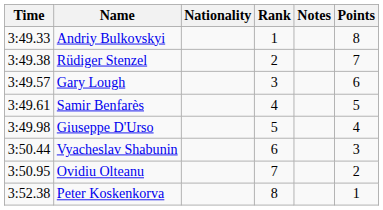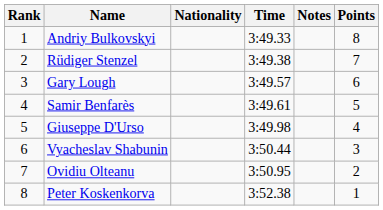 <table class="wikitable sortable" style="text-align:center">
 <tr>
-<th>Time</th>
+<th>Rank</th>
 <th>Name</th>
 <th>Nationality</th>
-<th>Rank</th>
+<th>Time</th>
 <th>Notes</th>
 <th>Points</th>
 </tr>
 <tr>
-<td>3:49.33</td>
+<td>1</td>
 <td align=left><a href='#'>Andriy Bulkovskyi</a></td>
 <td align=left></td>
-<td>1</td>
+<td>3:49.33</td>
 <td></td>
 <td>8</td>
 </tr>
 <tr>
-<td>3:49.38</td>
+<td>2</td>
 <td align=left><a href='#'>Rüdiger Stenzel</a></td>
 <td align=left></td>
-<td>2</td>
+<td>3:49.38</td>
 <td></td>
 <td>7</td>
 </tr>
 <tr>
-<td>3:49.57</td>
+<td>3</td>
 <td align=left><a href='#'>Gary Lough</a></td>
 <td align=left></td>
-<td>3</td>
+<td>3:49.57</td>
 <td></td>
 <td>6</td>
 </tr>
 <tr>
-<td>3:49.61</td>
+<td>4</td>
 <td align=left><a href='#'>Samir Benfarès</a></td>
 <td align=left></td>
-<td>4</td>
+<td>3:49.61</td>
 <td></td>
 <td>5</td>
 </tr>
 <tr>
-<td>3:49.98</td>
+<td>5</td>
 <td align=left><a href='#'>Giuseppe D'Urso</a></td>
 <td align=left></td>
-<td>5</td>
+<td>3:49.98</td>
 <td></td>
 <td>4</td>
 </tr>
 <tr>
-<td>3:50.44</td>
+<td>6</td>
 <td align=left><a href='#'>Vyacheslav Shabunin</a></td>
 <td align=left></td>
-<td>6</td>
+<td>3:50.44</td>
 <td></td>
 <td>3</td>
 </tr>
 <tr>
-<td>3:50.95</td>
+<td>7</td>
 <td align=left><a href='#'>Ovidiu Olteanu</a></td>
 <td align=left></td>
-<td>7</td>
+<td>3:50.95</td>
 <td></td>
 <td>2</td>
 </tr>
 <tr>
-<td>3:52.38</td>
+<td>8</td>
 <td align=left><a href='#'>Peter Koskenkorva</a></td>
 <td align=left></td>
-<td>8</td>
+<td>3:52.38</td>
 <td></td>
 <td>1</td>
 </tr>
 </table>
